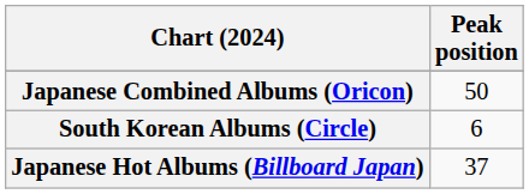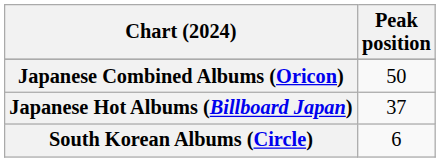 <table class="wikitable sortable plainrowheaders" style="text-align:center;">
 <tr>
 <th scope="col">Chart (2024)</th>
 <th scope="col">Peak<br>position</th>
 </tr>
 <tr>
 </tr>
 <tr>
 <th scope="row">Japanese Combined Albums (<a href='#'>Oricon</a>)</th>
 <td>50</td>
 </tr>
 <tr>
+<th scope="row">Japanese Hot Albums (<em><a href='#'>Billboard Japan</a></em>)</th>
+<td>37</td>
+</tr>
+<tr>
 <th scope="row">South Korean Albums (<a href='#'>Circle</a>)</th>
 <td>6</td>
 </tr>
-<tr>
-<th scope="row">Japanese Hot Albums (<em><a href='#'>Billboard Japan</a></em>)</th>
-<td>37</td>
-</tr>
 </table>
